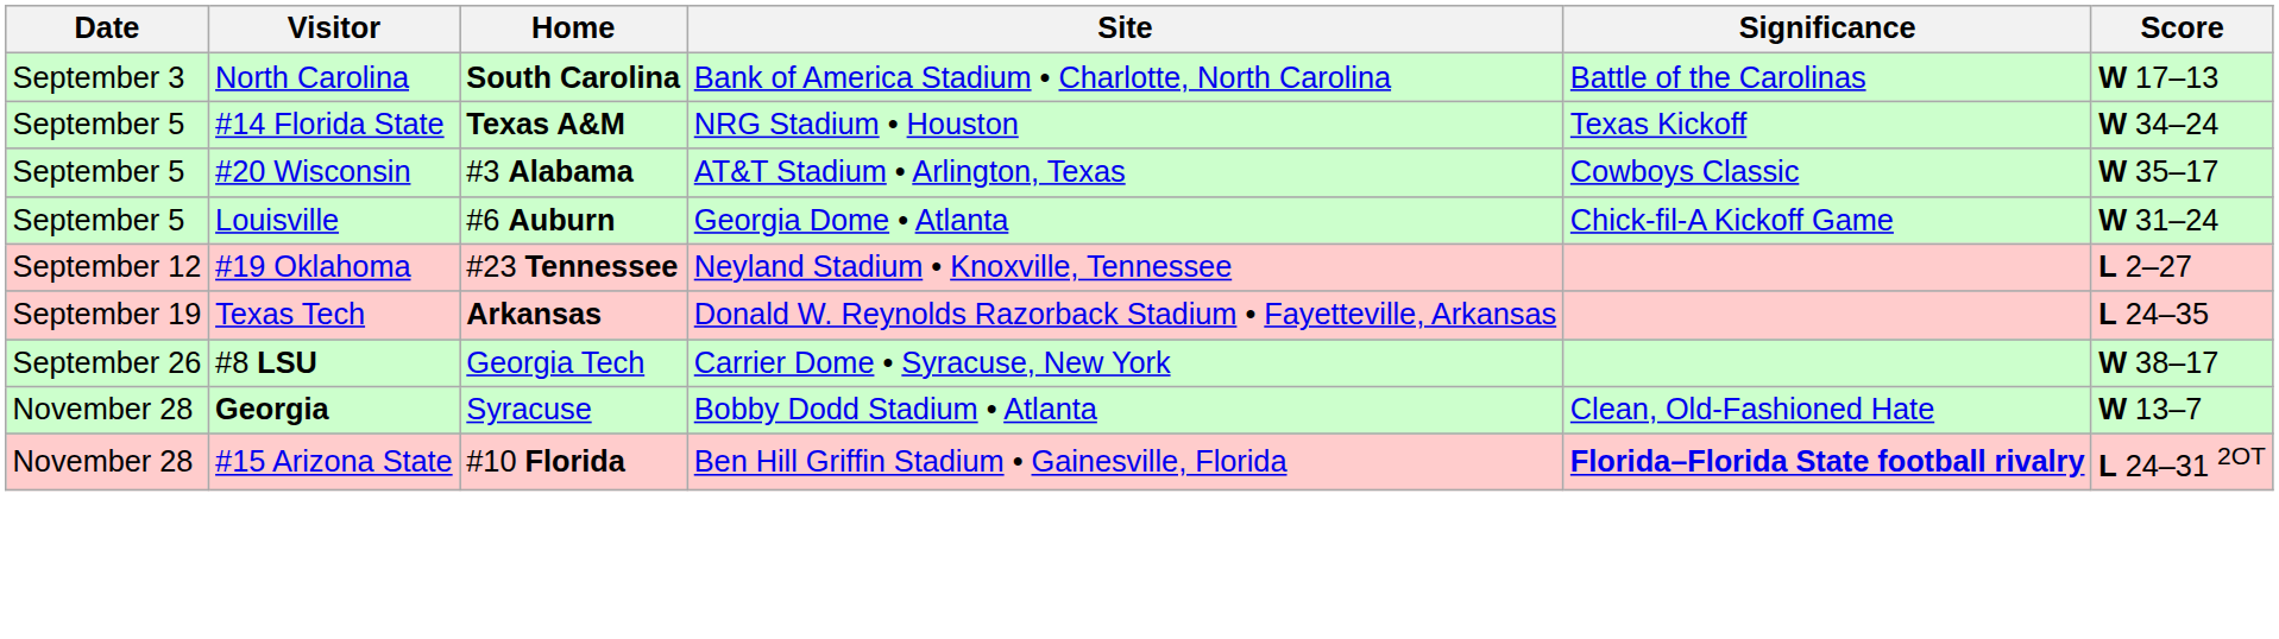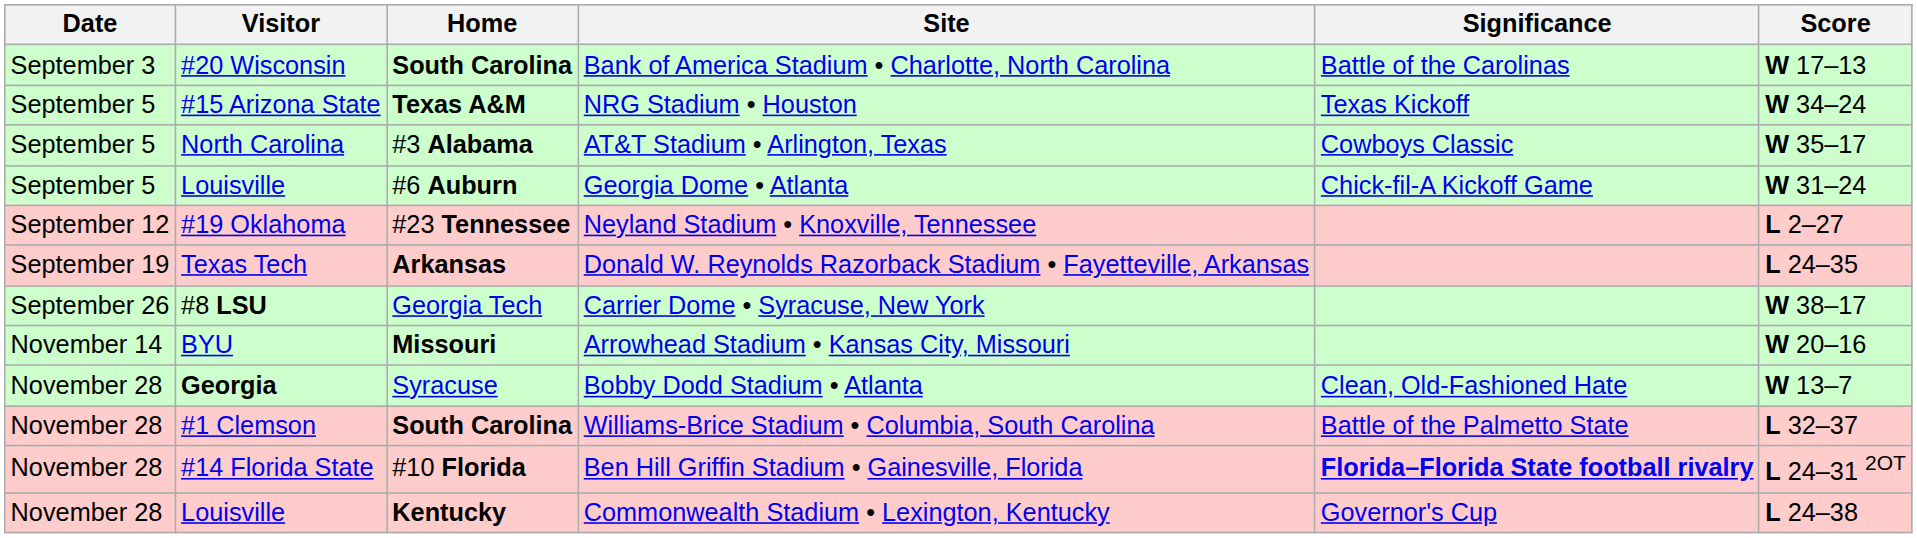 <table class="wikitable">
 <tr>
 <th>Date</th>
 <th>Visitor</th>
 <th>Home</th>
 <th>Site</th>
 <th>Significance</th>
 <th>Score</th>
 </tr>
 <tr bgcolor="#ccffcc">
 <td>September 3</td>
-<td><a href='#'>North Carolina</a></td>
+<td><a href='#'>#20 Wisconsin</a></td>
 <td><strong>South Carolina</strong></td>
 <td><a href='#'>Bank of America Stadium</a> • <a href='#'>Charlotte, North Carolina</a></td>
 <td><a href='#'>Battle of the Carolinas</a></td>
 <td><strong>W</strong> 17–13</td>
 </tr>
 <tr bgcolor="#ccffcc">
 <td>September 5</td>
-<td><a href='#'>#14 Florida State</a></td>
+<td><a href='#'>#15 Arizona State</a></td>
 <td><strong>Texas A&M</strong></td>
 <td><a href='#'>NRG Stadium</a> • <a href='#'>Houston</a></td>
 <td><a href='#'>Texas Kickoff</a></td>
 <td><strong>W</strong> 34–24</td>
 </tr>
 <tr bgcolor="#ccffcc">
 <td>September 5</td>
-<td><a href='#'>#20 Wisconsin</a></td>
+<td><a href='#'>North Carolina</a></td>
 <td>#3 <strong>Alabama</strong></td>
 <td><a href='#'>AT&T Stadium</a> • <a href='#'>Arlington, Texas</a></td>
 <td><a href='#'>Cowboys Classic</a></td>
 <td><strong>W</strong> 35–17</td>
 </tr>
 <tr bgcolor="#ccffcc">
 <td>September 5</td>
 <td><a href='#'>Louisville</a></td>
 <td>#6 <strong>Auburn</strong></td>
 <td><a href='#'>Georgia Dome</a> • <a href='#'>Atlanta</a></td>
 <td><a href='#'>Chick-fil-A Kickoff Game</a></td>
 <td><strong>W</strong> 31–24</td>
 </tr>
 <tr bgcolor="#ffcccc">
 <td>September 12</td>
 <td><a href='#'>#19 Oklahoma</a></td>
 <td>#23 <strong>Tennessee</strong></td>
 <td><a href='#'>Neyland Stadium</a> • <a href='#'>Knoxville, Tennessee</a></td>
 <td></td>
 <td><strong>L</strong> 2–27</td>
 </tr>
 <tr bgcolor="#ffcccc">
 <td>September 19</td>
 <td><a href='#'>Texas Tech</a></td>
 <td><strong>Arkansas</strong></td>
 <td><a href='#'>Donald W. Reynolds Razorback Stadium</a> • <a href='#'>Fayetteville, Arkansas</a></td>
 <td></td>
 <td><strong>L</strong> 24–35</td>
 </tr>
 <tr bgcolor="#ccffcc">
 <td>September 26</td>
 <td>#8 <strong>LSU</strong></td>
 <td><a href='#'>Georgia Tech</a></td>
 <td><a href='#'>Carrier Dome</a> • <a href='#'>Syracuse, New York</a></td>
 <td></td>
 <td><strong>W</strong> 38–17</td>
 </tr>
 <tr bgcolor="#ccffcc">
+<td>November 14</td>
+<td><a href='#'>BYU</a></td>
+<td><strong>Missouri</strong></td>
+<td><a href='#'>Arrowhead Stadium</a> • <a href='#'>Kansas City, Missouri</a></td>
+<td></td>
+<td><strong>W</strong> 20–16</td>
+</tr>
+<tr bgcolor="#ccffcc">
 <td>November 28</td>
 <td><strong>Georgia</strong></td>
 <td><a href='#'>Syracuse</a></td>
 <td><a href='#'>Bobby Dodd Stadium</a> • <a href='#'>Atlanta</a></td>
 <td><a href='#'>Clean, Old-Fashioned Hate</a></td>
 <td><strong>W</strong> 13–7</td>
 </tr>
 <tr bgcolor="#ffcccc">
 <td>November 28</td>
-<td><a href='#'>#15 Arizona State</a></td>
+<td><a href='#'>#1 Clemson</a></td>
+<td><strong>South Carolina</strong></td>
+<td><a href='#'>Williams-Brice Stadium</a> • <a href='#'>Columbia, South Carolina</a></td>
+<td><a href='#'>Battle of the Palmetto State</a></td>
+<td><strong>L</strong> 32–37</td>
+</tr>
+<tr bgcolor="#ffcccc">
+<td>November 28</td>
+<td><a href='#'>#14 Florida State</a></td>
 <td>#10 <strong>Florida</strong></td>
 <td><a href='#'>Ben Hill Griffin Stadium</a> • <a href='#'>Gainesville, Florida</a></td>
 <td><strong><a href='#'>Florida–Florida State football rivalry</a></strong></td>
 <td><strong>L</strong> 24–31 <sup>2OT</sup></td>
 </tr>
+<tr bgcolor="#ffcccc">
+<td>November 28</td>
+<td><a href='#'>Louisville</a></td>
+<td><strong>Kentucky</strong></td>
+<td><a href='#'>Commonwealth Stadium</a> • <a href='#'>Lexington, Kentucky</a></td>
+<td><a href='#'>Governor's Cup</a></td>
+<td><strong>L</strong> 24–38</td>
+</tr>
 </table>
